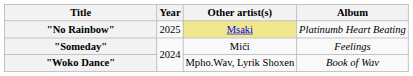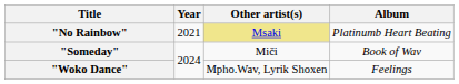 <table class="wikitable plainrowheaders" style="text-align:center;">
 <tr>
 <th scope="col" style="width:14em;">Title</th>
 <th scope="col">Year</th>
 <th scope="col">Other artist(s)</th>
 <th scope="col">Album</th>
 </tr>
 <tr>
 <th scope="row">"No Rainbow"</th>
-<td>2025</td>
+<td>2021</td>
 <td style="background: khaki;"><a href='#'>Msaki</a></td>
 <td><em>Platinumb Heart Beating</em></td>
 </tr>
 <tr>
 <th scope="row">"Someday"</th>
 <td rowspan=2>2024</td>
 <td>Miči</td>
-<td><em>Feelings</em></td>
+<td><em>Book of Wav</em></td>
 </tr>
 <tr>
 <th scope="row">"Woko Dance"</th>
 <td>Mpho.Wav, Lyrik Shoxen</td>
-<td><em>Book of Wav</em></td>
+<td><em>Feelings</em></td>
 </tr>
 </table>
